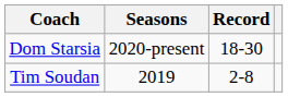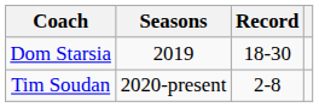 <table class="wikitable sortable" style="text-align:center;">
 <tr>
 <th>Coach</th>
 <th>Seasons</th>
 <th>Record</th>
 <th></th>
 </tr>
 <tr>
 <td><a href='#'>Dom Starsia</a></td>
-<td>2020-present</td>
+<td>2019</td>
 <td>18-30</td>
 <td><strong></strong></td>
 </tr>
 <tr>
 <td><a href='#'>Tim Soudan</a></td>
-<td>2019</td>
+<td>2020-present</td>
 <td>2-8</td>
 <td><strong></strong></td>
 </tr>
 </table>
